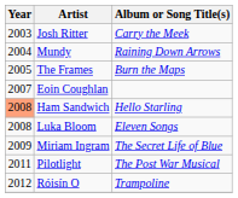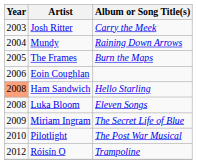 <table class="wikitable">
 <tr>
 <th>Year</th>
 <th>Artist</th>
 <th>Album or Song Title(s)</th>
 </tr>
 <tr>
 <td align="center" valign="center">2003</td>
 <td align="left" valign="top"><a href='#'>Josh Ritter</a></td>
 <td align="left" valign="top"><em><a href='#'>Carry the Meek</a></em></td>
 </tr>
 <tr>
 <td align="center" valign="center">2004</td>
 <td align="left" valign="top"><a href='#'>Mundy</a></td>
 <td align="left" valign="top"><em><a href='#'>Raining Down Arrows</a></em></td>
 </tr>
 <tr>
 <td align="center" valign="center">2005</td>
 <td align="left" valign="top"><a href='#'>The Frames</a></td>
 <td align="left" valign="top"><em><a href='#'>Burn the Maps</a></em></td>
 </tr>
 <tr>
-<td align="center" valign="center">2007</td>
+<td align="center" valign="center">2006</td>
 <td align="left" valign="top"><a href='#'>Eoin Coughlan</a></td>
 <td align="left" valign="top"></td>
 </tr>
 <tr>
 <td align="center" valign="center" style="background: lightsalmon;">2008</td>
 <td align="left" valign="top"><a href='#'>Ham Sandwich</a></td>
 <td align="left" valign="top"><em><a href='#'>Hello Starling</a></em></td>
 </tr>
 <tr>
 <td align="center" valign="center">2008</td>
 <td align="left" valign="top"><a href='#'>Luka Bloom</a></td>
 <td align="left" valign="top"><em><a href='#'>Eleven Songs</a></em></td>
 </tr>
 <tr>
 <td align="center" valign="center">2009</td>
 <td align="left" valign="top"><a href='#'>Miriam Ingram</a></td>
 <td align="left" valign="top"><em><a href='#'>The Secret Life of Blue</a></em></td>
 </tr>
 <tr>
-<td align="center" valign="center">2011</td>
+<td align="center" valign="center">2010</td>
 <td align="left" valign="top"><a href='#'>Pilotlight</a></td>
 <td align="left" valign="top"><em><a href='#'>The Post War Musical</a></em></td>
 </tr>
 <tr>
 <td align="center" valign="center">2012</td>
 <td align="left" valign="top"><a href='#'>Róisín O</a></td>
 <td align="left" valign="top"><em><a href='#'>Trampoline</a></em></td>
 </tr>
 <tr>
 </tr>
 </table>
